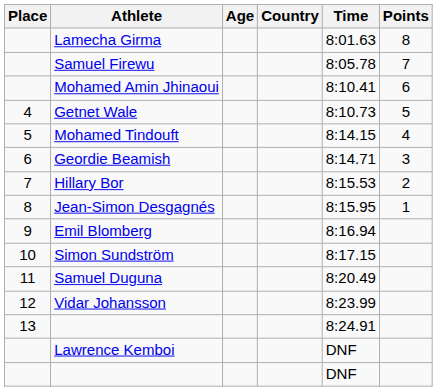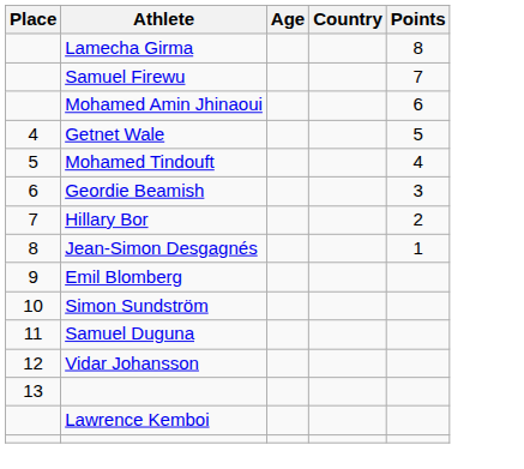 <table class="wikitable mw-datatable sortable">
 <tr>
 <th>Place</th>
 <th>Athlete</th>
 <th>Age</th>
 <th>Country</th>
-<th>Time</th>
 <th>Points</th>
 </tr>
 <tr>
 <td align=center></td>
 <td><a href='#'>Lamecha Girma</a></td>
 <td></td>
 <td></td>
-<td>8:01.63</td>
 <td align=center>8</td>
 </tr>
 <tr>
 <td align=center></td>
 <td><a href='#'>Samuel Firewu</a></td>
 <td></td>
 <td></td>
-<td>8:05.78</td>
 <td align=center>7</td>
 </tr>
 <tr>
 <td align=center></td>
 <td><a href='#'>Mohamed Amin Jhinaoui</a></td>
 <td></td>
 <td></td>
-<td>8:10.41</td>
 <td align=center>6</td>
 </tr>
 <tr>
 <td align=center>4</td>
 <td><a href='#'>Getnet Wale</a></td>
 <td></td>
 <td></td>
-<td>8:10.73</td>
 <td align=center>5</td>
 </tr>
 <tr>
 <td align=center>5</td>
 <td><a href='#'>Mohamed Tindouft</a></td>
 <td></td>
 <td></td>
-<td>8:14.15</td>
 <td align=center>4</td>
 </tr>
 <tr>
 <td align=center>6</td>
 <td><a href='#'>Geordie Beamish</a></td>
 <td></td>
 <td></td>
-<td>8:14.71</td>
 <td align=center>3</td>
 </tr>
 <tr>
 <td align=center>7</td>
 <td><a href='#'>Hillary Bor</a></td>
 <td></td>
 <td></td>
-<td>8:15.53</td>
 <td align=center>2</td>
 </tr>
 <tr>
 <td align=center>8</td>
 <td><a href='#'>Jean-Simon Desgagnés</a></td>
 <td></td>
 <td></td>
-<td>8:15.95</td>
 <td align=center>1</td>
 </tr>
 <tr>
 <td align=center>9</td>
 <td><a href='#'>Emil Blomberg</a></td>
 <td></td>
 <td></td>
-<td>8:16.94</td>
 <td align=center></td>
 </tr>
 <tr>
 <td align=center>10</td>
 <td><a href='#'>Simon Sundström</a></td>
 <td></td>
 <td></td>
-<td>8:17.15</td>
 <td align=center></td>
 </tr>
 <tr>
 <td align=center>11</td>
 <td><a href='#'>Samuel Duguna</a></td>
 <td></td>
 <td></td>
-<td>8:20.49</td>
 <td align=center></td>
 </tr>
 <tr>
 <td align=center>12</td>
 <td><a href='#'>Vidar Johansson</a></td>
 <td></td>
 <td></td>
-<td>8:23.99</td>
 <td align=center></td>
 </tr>
 <tr>
 <td align=center>13</td>
 <td></td>
 <td></td>
 <td></td>
-<td>8:24.91</td>
 <td align=center></td>
 </tr>
 <tr>
 <td align=center></td>
 <td><a href='#'>Lawrence Kemboi</a></td>
 <td></td>
 <td></td>
-<td>DNF</td>
 <td align=center></td>
 </tr>
 <tr>
 <td align=center></td>
 <td></td>
 <td></td>
 <td></td>
-<td>DNF</td>
 <td align=center></td>
 </tr>
 </table>
